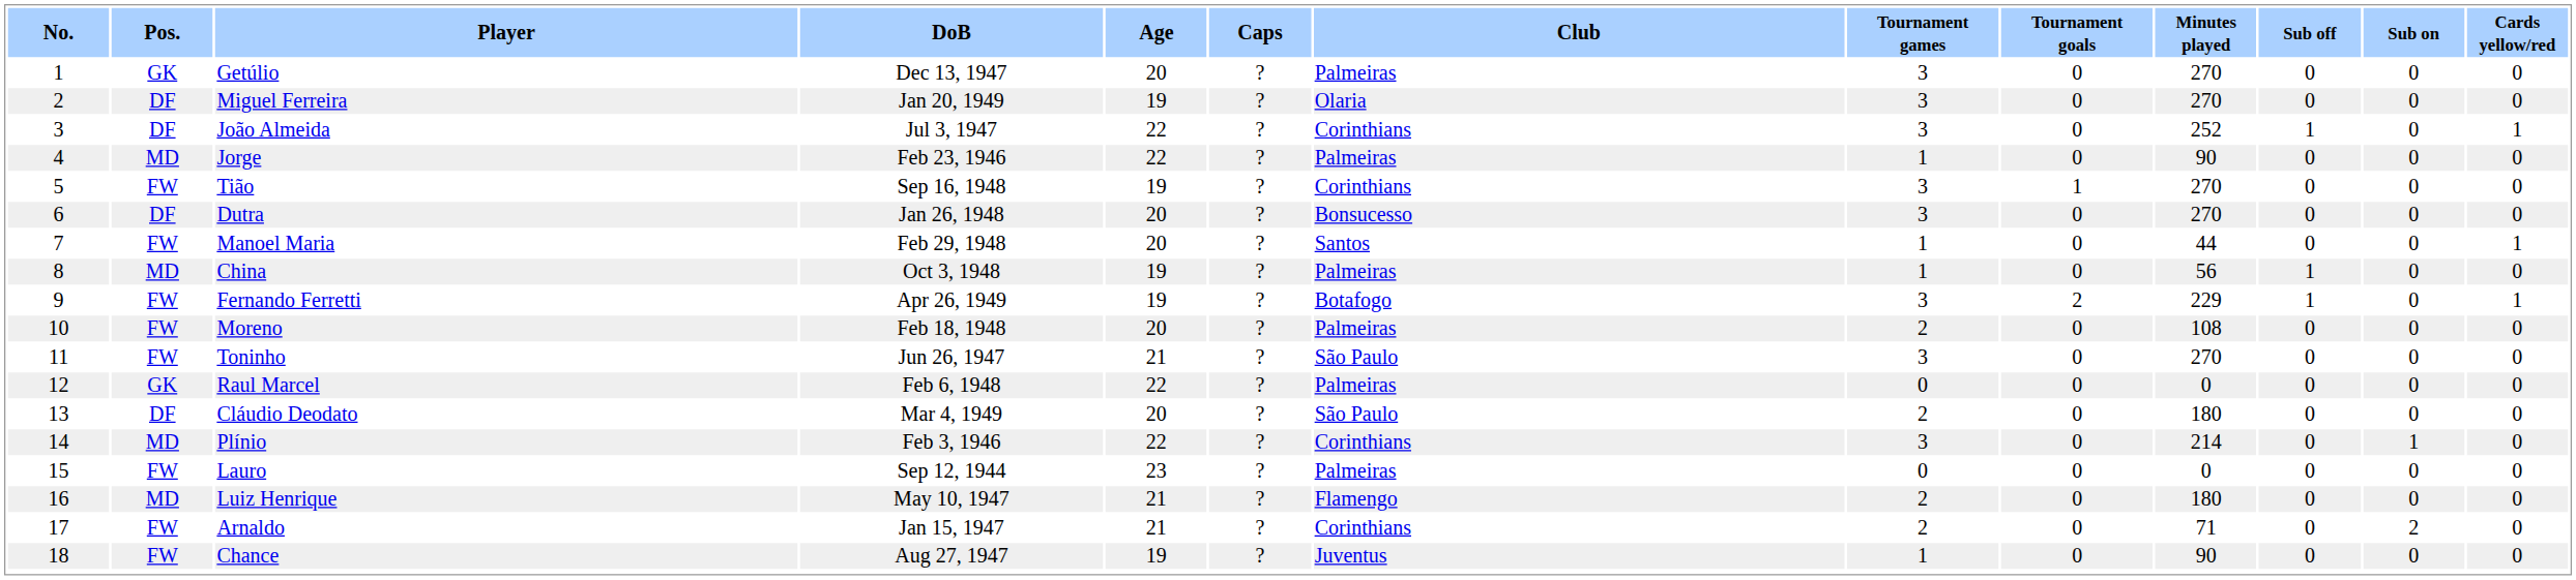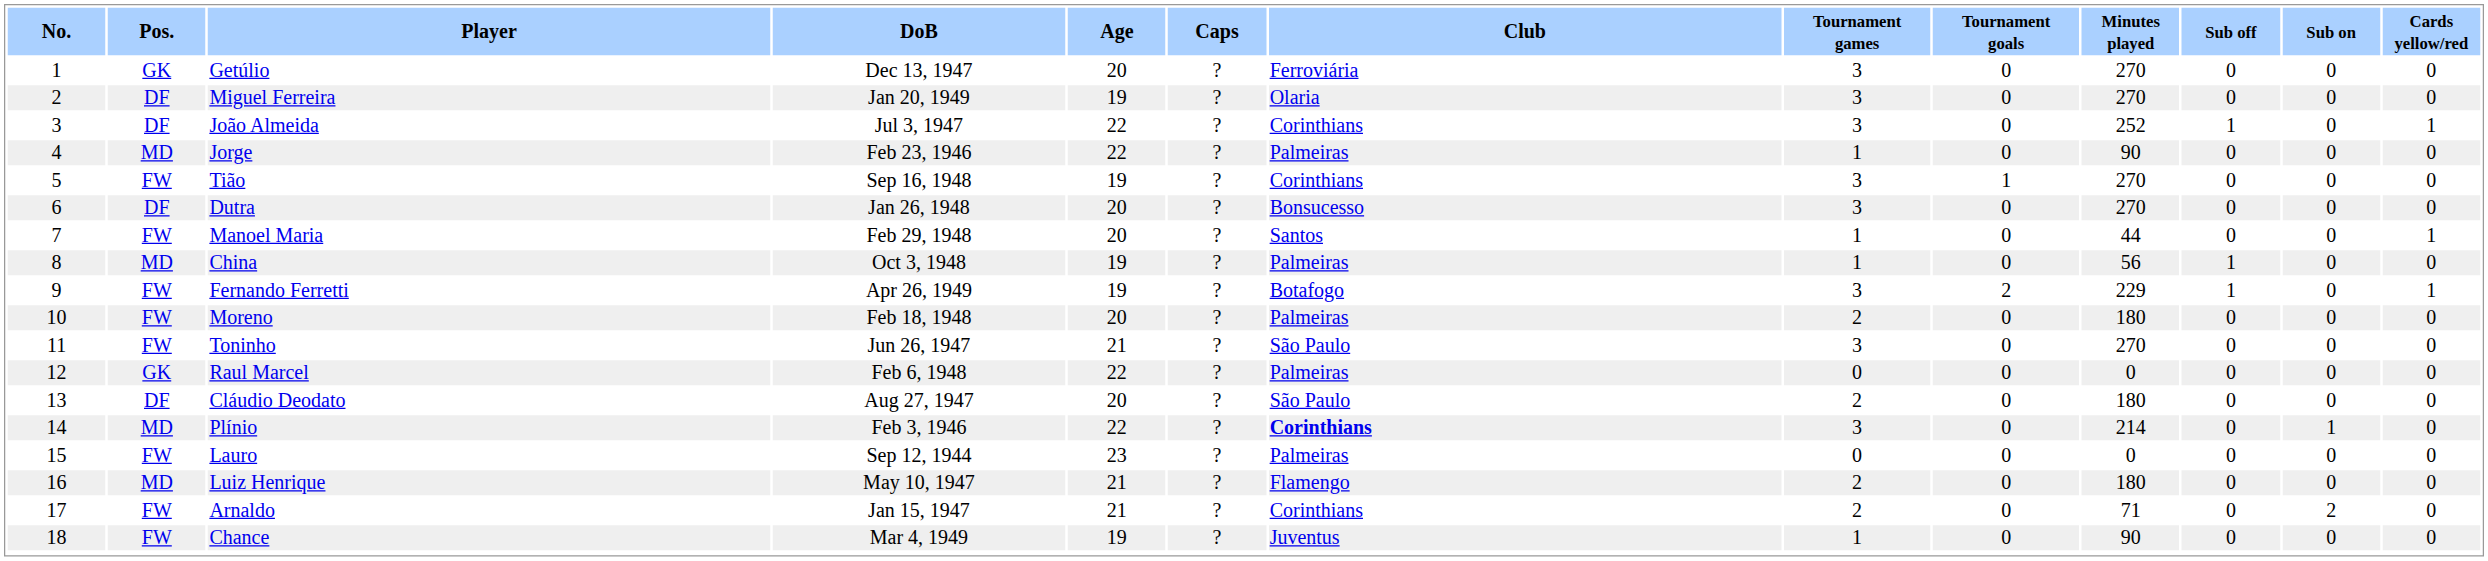 <table border="0" width="100%" style="border: 1px solid #999; background-color:#FFFFFF; text-align:center">
 <tr align="center" bgcolor="#AAD0FF">
 <th width=4%>No.</th>
 <th width=4%>Pos.</th>
 <th width=23%>Player</th>
 <th width=12%>DoB</th>
 <th width=4%>Age</th>
 <th width=4%>Caps</th>
 <th width=21%>Club</th>
 <th width=6%><small>Tournament<br>games</small></th>
 <th width=6%><small>Tournament<br>goals</small></th>
 <th width=4%><small>Minutes<br>played</small></th>
 <th width=4%><small>Sub off</small></th>
 <th width=4%><small>Sub on</small></th>
 <th width=4%><small>Cards<br>yellow/red</small></th>
 </tr>
 <tr>
 <td>1</td>
 <td><a href='#'>GK</a></td>
 <td align="left"><a href='#'>Getúlio</a></td>
 <td>Dec 13, 1947</td>
 <td>20</td>
 <td>?</td>
-<td align="left"> <a href='#'>Palmeiras</a></td>
+<td align="left"> <a href='#'>Ferroviária</a></td>
 <td>3</td>
 <td>0</td>
 <td>270</td>
 <td>0</td>
 <td>0</td>
 <td>0</td>
 </tr>
 <tr bgcolor="#EFEFEF">
 <td>2</td>
 <td><a href='#'>DF</a></td>
 <td align="left"><a href='#'>Miguel Ferreira</a></td>
 <td>Jan 20, 1949</td>
 <td>19</td>
 <td>?</td>
 <td align="left"> <a href='#'>Olaria</a></td>
 <td>3</td>
 <td>0</td>
 <td>270</td>
 <td>0</td>
 <td>0</td>
 <td>0</td>
 </tr>
 <tr>
 <td>3</td>
 <td><a href='#'>DF</a></td>
 <td align="left"><a href='#'>João Almeida</a></td>
 <td>Jul 3, 1947</td>
 <td>22</td>
 <td>?</td>
 <td align="left"> <a href='#'>Corinthians</a></td>
 <td>3</td>
 <td>0</td>
 <td>252</td>
 <td>1</td>
 <td>0</td>
 <td>1</td>
 </tr>
 <tr bgcolor="#EFEFEF">
 <td>4</td>
 <td><a href='#'>MD</a></td>
 <td align="left"><a href='#'>Jorge</a></td>
 <td>Feb 23, 1946</td>
 <td>22</td>
 <td>?</td>
 <td align="left"> <a href='#'>Palmeiras</a></td>
 <td>1</td>
 <td>0</td>
 <td>90</td>
 <td>0</td>
 <td>0</td>
 <td>0</td>
 </tr>
 <tr>
 <td>5</td>
 <td><a href='#'>FW</a></td>
 <td align="left"><a href='#'>Tião</a></td>
 <td>Sep 16, 1948</td>
 <td>19</td>
 <td>?</td>
 <td align="left"> <a href='#'>Corinthians</a></td>
 <td>3</td>
 <td>1</td>
 <td>270</td>
 <td>0</td>
 <td>0</td>
 <td>0</td>
 </tr>
 <tr bgcolor="#EFEFEF">
 <td>6</td>
 <td><a href='#'>DF</a></td>
 <td align="left"><a href='#'>Dutra</a></td>
 <td>Jan 26, 1948</td>
 <td>20</td>
 <td>?</td>
 <td align="left"> <a href='#'>Bonsucesso</a></td>
 <td>3</td>
 <td>0</td>
 <td>270</td>
 <td>0</td>
 <td>0</td>
 <td>0</td>
 </tr>
 <tr>
 <td>7</td>
 <td><a href='#'>FW</a></td>
 <td align="left"><a href='#'>Manoel Maria</a></td>
 <td>Feb 29, 1948</td>
 <td>20</td>
 <td>?</td>
 <td align="left"> <a href='#'>Santos</a></td>
 <td>1</td>
 <td>0</td>
 <td>44</td>
 <td>0</td>
 <td>0</td>
 <td>1</td>
 </tr>
 <tr bgcolor="#EFEFEF">
 <td>8</td>
 <td><a href='#'>MD</a></td>
 <td align="left"><a href='#'>China</a></td>
 <td>Oct 3, 1948</td>
 <td>19</td>
 <td>?</td>
 <td align="left"> <a href='#'>Palmeiras</a></td>
 <td>1</td>
 <td>0</td>
 <td>56</td>
 <td>1</td>
 <td>0</td>
 <td>0</td>
 </tr>
 <tr>
 <td>9</td>
 <td><a href='#'>FW</a></td>
 <td align="left"><a href='#'>Fernando Ferretti</a></td>
 <td>Apr 26, 1949</td>
 <td>19</td>
 <td>?</td>
 <td align="left"> <a href='#'>Botafogo</a></td>
 <td>3</td>
 <td>2</td>
 <td>229</td>
 <td>1</td>
 <td>0</td>
 <td>1</td>
 </tr>
 <tr bgcolor="#EFEFEF">
 <td>10</td>
 <td><a href='#'>FW</a></td>
 <td align="left"><a href='#'>Moreno</a></td>
 <td>Feb 18, 1948</td>
 <td>20</td>
 <td>?</td>
 <td align="left"> <a href='#'>Palmeiras</a></td>
 <td>2</td>
 <td>0</td>
-<td>108</td>
+<td>180</td>
 <td>0</td>
 <td>0</td>
 <td>0</td>
 </tr>
 <tr>
 <td>11</td>
 <td><a href='#'>FW</a></td>
 <td align="left"><a href='#'>Toninho</a></td>
 <td>Jun 26, 1947</td>
 <td>21</td>
 <td>?</td>
 <td align="left"> <a href='#'>São Paulo</a></td>
 <td>3</td>
 <td>0</td>
 <td>270</td>
 <td>0</td>
 <td>0</td>
 <td>0</td>
 </tr>
 <tr bgcolor="#EFEFEF">
 <td>12</td>
 <td><a href='#'>GK</a></td>
 <td align="left"><a href='#'>Raul Marcel</a></td>
 <td>Feb 6, 1948</td>
 <td>22</td>
 <td>?</td>
 <td align="left"> <a href='#'>Palmeiras</a></td>
 <td>0</td>
 <td>0</td>
 <td>0</td>
 <td>0</td>
 <td>0</td>
 <td>0</td>
 </tr>
 <tr>
 <td>13</td>
 <td><a href='#'>DF</a></td>
 <td align="left"><a href='#'>Cláudio Deodato</a></td>
-<td>Mar 4, 1949</td>
+<td>Aug 27, 1947</td>
 <td>20</td>
 <td>?</td>
 <td align="left"> <a href='#'>São Paulo</a></td>
 <td>2</td>
 <td>0</td>
 <td>180</td>
 <td>0</td>
 <td>0</td>
 <td>0</td>
 </tr>
 <tr bgcolor="#EFEFEF">
 <td>14</td>
 <td><a href='#'>MD</a></td>
 <td align="left"><a href='#'>Plínio</a></td>
 <td>Feb 3, 1946</td>
 <td>22</td>
 <td>?</td>
-<td align="left"> <a href='#'>Corinthians</a></td>
+<td align="left"><strong> <a href='#'>Corinthians</a></strong></td>
 <td>3</td>
 <td>0</td>
 <td>214</td>
 <td>0</td>
 <td>1</td>
 <td>0</td>
 </tr>
 <tr>
 <td>15</td>
 <td><a href='#'>FW</a></td>
 <td align="left"><a href='#'>Lauro</a></td>
 <td>Sep 12, 1944</td>
 <td>23</td>
 <td>?</td>
 <td align="left"> <a href='#'>Palmeiras</a></td>
 <td>0</td>
 <td>0</td>
 <td>0</td>
 <td>0</td>
 <td>0</td>
 <td>0</td>
 </tr>
 <tr bgcolor="#EFEFEF">
 <td>16</td>
 <td><a href='#'>MD</a></td>
 <td align="left"><a href='#'>Luiz Henrique</a></td>
 <td>May 10, 1947</td>
 <td>21</td>
 <td>?</td>
 <td align="left"> <a href='#'>Flamengo</a></td>
 <td>2</td>
 <td>0</td>
 <td>180</td>
 <td>0</td>
 <td>0</td>
 <td>0</td>
 </tr>
 <tr>
 <td>17</td>
 <td><a href='#'>FW</a></td>
 <td align="left"><a href='#'>Arnaldo</a></td>
 <td>Jan 15, 1947</td>
 <td>21</td>
 <td>?</td>
 <td align="left"> <a href='#'>Corinthians</a></td>
 <td>2</td>
 <td>0</td>
 <td>71</td>
 <td>0</td>
 <td>2</td>
 <td>0</td>
 </tr>
 <tr bgcolor="#EFEFEF">
 <td>18</td>
 <td><a href='#'>FW</a></td>
 <td align="left"><a href='#'>Chance</a></td>
-<td>Aug 27, 1947</td>
+<td>Mar 4, 1949</td>
 <td>19</td>
 <td>?</td>
 <td align="left"> <a href='#'>Juventus</a></td>
 <td>1</td>
 <td>0</td>
 <td>90</td>
 <td>0</td>
 <td>0</td>
 <td>0</td>
 </tr>
 <tr>
 </tr>
 </table>
